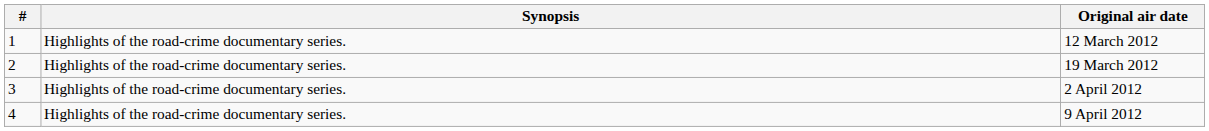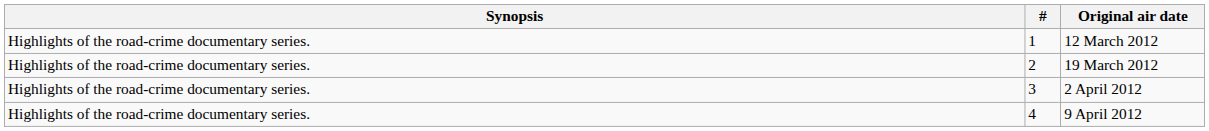 <table class="wikitable" style="width:99%">
 <tr>
+<th>Synopsis</th>
 <th style="width:3%">#</th>
-<th>Synopsis</th>
 <th style="width:12%">Original air date</th>
 </tr>
 <tr>
+<td>Highlights of the road-crime documentary series.</td>
 <td>1</td>
-<td>Highlights of the road-crime documentary series.</td>
 <td>12 March 2012</td>
 </tr>
 <tr>
+<td>Highlights of the road-crime documentary series.</td>
 <td>2</td>
-<td>Highlights of the road-crime documentary series.</td>
 <td>19 March 2012</td>
 </tr>
 <tr>
+<td>Highlights of the road-crime documentary series.</td>
 <td>3</td>
-<td>Highlights of the road-crime documentary series.</td>
 <td>2 April 2012</td>
 </tr>
 <tr>
+<td>Highlights of the road-crime documentary series.</td>
 <td>4</td>
-<td>Highlights of the road-crime documentary series.</td>
 <td>9 April 2012</td>
 </tr>
 </table>
